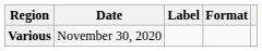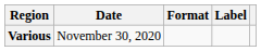 <table class="wikitable plainrowheaders">
 <tr>
 <th>Region</th>
 <th>Date</th>
+<th>Format</th>
 <th>Label</th>
-<th>Format</th>
 <th></th>
 </tr>
 <tr>
 <th scope="row">Various</th>
 <td>November 30, 2020</td>
 <td></td>
 <td></td>
 <td style="text-align:center;"></td>
 </tr>
 </table>
